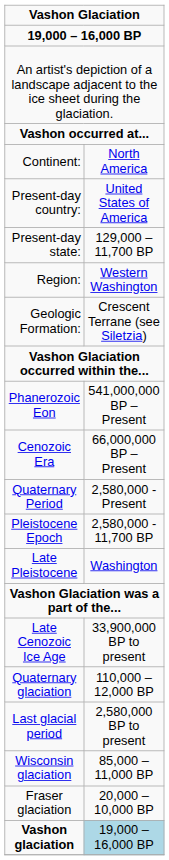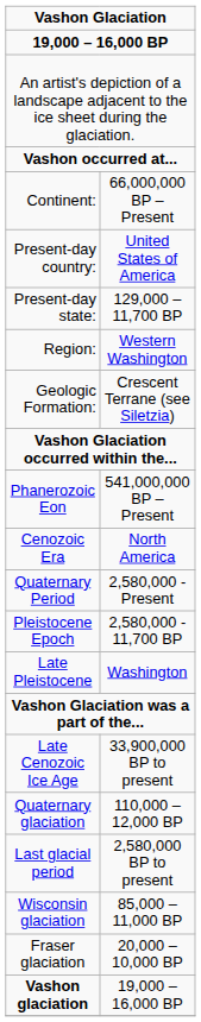 <table class="wikitable" align="right" width="40%" style="margin-left:5px; width: 200px">
 <tr>
 <td colspan=2 align="center"><strong>Vashon Glaciation</strong></td>
 </tr>
 <tr>
 <td colspan=2 align="center"><strong>19,000 – 16,000 BP</strong></td>
 </tr>
 <tr>
 <td colspan=2 align="center"><br>An artist's depiction of a landscape adjacent to the ice sheet during the glaciation.</td>
 </tr>
 <tr>
 <td colspan=2 align="center"><strong>Vashon occurred at...</strong></td>
 </tr>
 <tr>
 <td align="right">Continent:</td>
-<td align="center"><a href='#'>North America</a></td>
+<td align="center">66,000,000 BP – Present</td>
 </tr>
 <tr>
 <td align="right">Present-day country:</td>
 <td align="center"><a href='#'>United States of America</a></td>
 </tr>
 <tr>
 <td align="right">Present-day state:</td>
 <td align="center">129,000 – 11,700 BP</td>
 </tr>
 <tr>
 <td align="right">Region:</td>
 <td align="center"><a href='#'>Western Washington</a></td>
 </tr>
 <tr>
 <td align="right">Geologic Formation:</td>
 <td align="center">Crescent Terrane (see <a href='#'>Siletzia</a>)</td>
 </tr>
 <tr>
 <td colspan=2 align="center"><strong>Vashon Glaciation occurred within the...</strong></td>
 </tr>
 <tr>
 <td align="center"><a href='#'>Phanerozoic Eon</a></td>
 <td align="center">541,000,000 BP – Present</td>
 </tr>
 <tr>
 <td align="center"><a href='#'>Cenozoic Era</a></td>
-<td align="center">66,000,000 BP – Present</td>
+<td align="center"><a href='#'>North America</a></td>
 </tr>
 <tr>
 <td align="center"><a href='#'>Quaternary Period</a></td>
 <td align="center">2,580,000 - Present</td>
 </tr>
 <tr>
 <td align="center"><a href='#'>Pleistocene Epoch</a></td>
 <td align="center">2,580,000 - 11,700 BP</td>
 </tr>
 <tr>
 <td align="center"><a href='#'>Late Pleistocene</a></td>
 <td align="center"><a href='#'>Washington</a></td>
 </tr>
 <tr>
 <td colspan=3 align="center"><strong>Vashon Glaciation was a part of the...</strong></td>
 </tr>
 <tr>
 <td align="center"><a href='#'>Late Cenozoic Ice Age</a></td>
 <td align="center">33,900,000 BP to present</td>
 </tr>
 <tr>
 <td align="center"><a href='#'>Quaternary glaciation</a></td>
 <td align="center">110,000 – 12,000 BP</td>
 </tr>
 <tr>
 <td align="center"><a href='#'>Last glacial period</a></td>
 <td align="center">2,580,000 BP to present</td>
 </tr>
 <tr>
 <td align="center"><a href='#'>Wisconsin glaciation</a></td>
 <td align="center">85,000 – 11,000 BP</td>
 </tr>
 <tr>
 <td align="center">Fraser glaciation</td>
 <td align="center">20,000 – 10,000 BP</td>
 </tr>
 <tr>
 <td align="center"><strong>Vashon glaciation</strong></td>
-<td align="center" style="background: lightblue;">19,000 – 16,000 BP</td>
+<td align="center">19,000 – 16,000 BP</td>
 </tr>
 <tr>
 </tr>
 </table>
